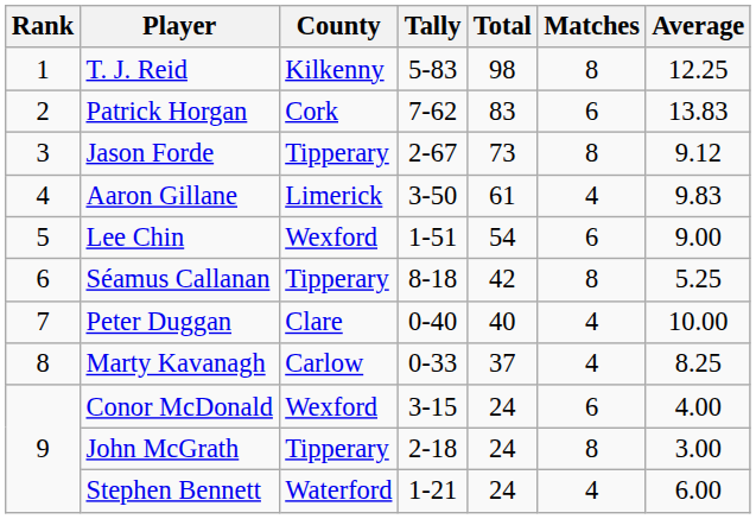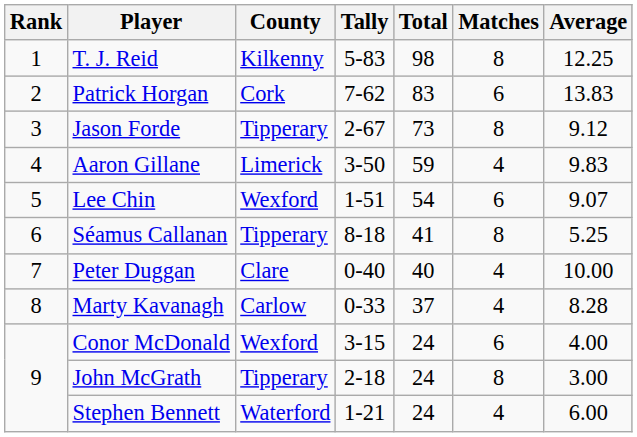 <table class="wikitable sortable">
 <tr>
 <th>Rank</th>
 <th>Player</th>
 <th>County</th>
 <th>Tally</th>
 <th>Total</th>
 <th>Matches</th>
 <th>Average</th>
 </tr>
 <tr>
 <td rowspan=1 align=center>1</td>
 <td><a href='#'>T. J. Reid</a></td>
 <td><a href='#'>Kilkenny</a></td>
 <td align=center>5-83</td>
 <td align=center>98</td>
 <td align=center>8</td>
 <td align=center>12.25</td>
 </tr>
 <tr>
 <td rowspan=1 align=center>2</td>
 <td><a href='#'>Patrick Horgan</a></td>
 <td><a href='#'>Cork</a></td>
 <td align=center>7-62</td>
 <td align=center>83</td>
 <td align=center>6</td>
 <td align=center>13.83</td>
 </tr>
 <tr>
 <td rowspan=1 align=center>3</td>
 <td><a href='#'>Jason Forde</a></td>
 <td><a href='#'>Tipperary</a></td>
 <td align=center>2-67</td>
 <td align=center>73</td>
 <td align=center>8</td>
 <td align=center>9.12</td>
 </tr>
 <tr>
 <td rowspan=1 align=center>4</td>
 <td><a href='#'>Aaron Gillane</a></td>
 <td><a href='#'>Limerick</a></td>
 <td align=center>3-50</td>
-<td align=center>61</td>
+<td align=center>59</td>
 <td align=center>4</td>
 <td align=center>9.83</td>
 </tr>
 <tr>
 <td rowspan=1 align=center>5</td>
 <td><a href='#'>Lee Chin</a></td>
 <td><a href='#'>Wexford</a></td>
 <td align=center>1-51</td>
 <td align=center>54</td>
 <td align=center>6</td>
-<td align=center>9.00</td>
+<td align=center>9.07</td>
 </tr>
 <tr>
 <td rowspan=1 align=center>6</td>
 <td><a href='#'>Séamus Callanan</a></td>
 <td><a href='#'>Tipperary</a></td>
 <td align=center>8-18</td>
-<td align=center>42</td>
+<td align=center>41</td>
 <td align=center>8</td>
 <td align=center>5.25</td>
 </tr>
 <tr>
 <td rowspan=1 align=center>7</td>
 <td><a href='#'>Peter Duggan</a></td>
 <td><a href='#'>Clare</a></td>
 <td align=center>0-40</td>
 <td align=center>40</td>
 <td align=center>4</td>
 <td align=center>10.00</td>
 </tr>
 <tr>
 <td rowspan=1 align=center>8</td>
 <td><a href='#'>Marty Kavanagh</a></td>
 <td><a href='#'>Carlow</a></td>
 <td align=center>0-33</td>
 <td align=center>37</td>
 <td align=center>4</td>
-<td align=center>8.25</td>
+<td align=center>8.28</td>
 </tr>
 <tr>
 <td rowspan=3 align=center>9</td>
 <td><a href='#'>Conor McDonald</a></td>
 <td><a href='#'>Wexford</a></td>
 <td align=center>3-15</td>
 <td align=center>24</td>
 <td align=center>6</td>
 <td align=center>4.00</td>
 </tr>
 <tr>
 <td><a href='#'>John McGrath</a></td>
 <td><a href='#'>Tipperary</a></td>
 <td align=center>2-18</td>
 <td align=center>24</td>
 <td align=center>8</td>
 <td align=center>3.00</td>
 </tr>
 <tr>
 <td><a href='#'>Stephen Bennett</a></td>
 <td><a href='#'>Waterford</a></td>
 <td align=center>1-21</td>
 <td align=center>24</td>
 <td align=center>4</td>
 <td align=center>6.00</td>
 </tr>
 </table>
